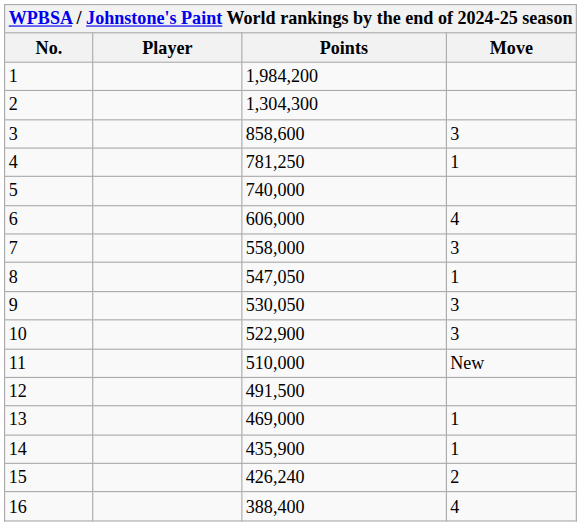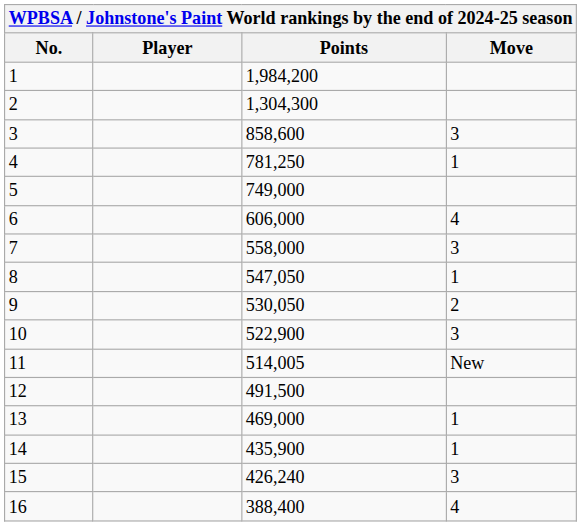 <table class="wikitable nowrap defaultcenter col2left">
 <tr>
 <th colspan="4" scope="col"><a href='#'>WPBSA</a> / <a href='#'>Johnstone's Paint</a> World rankings by the end of 2024-25 season</th>
 </tr>
 <tr>
 <th scope="col">No.</th>
 <th scope="col">Player</th>
 <th scope="col">Points</th>
 <th scope="col">Move</th>
 </tr>
 <tr>
 <td>1</td>
 <td></td>
 <td>1,984,200</td>
 <td></td>
 </tr>
 <tr>
 <td>2</td>
 <td></td>
 <td>1,304,300</td>
 <td></td>
 </tr>
 <tr>
 <td>3</td>
 <td></td>
 <td>858,600</td>
 <td> 3</td>
 </tr>
 <tr>
 <td>4</td>
 <td></td>
 <td>781,250</td>
 <td> 1</td>
 </tr>
 <tr>
 <td>5</td>
 <td></td>
-<td>740,000</td>
+<td>749,000</td>
 <td></td>
 </tr>
 <tr>
 <td>6</td>
 <td></td>
 <td>606,000</td>
 <td> 4</td>
 </tr>
 <tr>
 <td>7</td>
 <td></td>
 <td>558,000</td>
 <td> 3</td>
 </tr>
 <tr>
 <td>8</td>
 <td></td>
 <td>547,050</td>
 <td> 1</td>
 </tr>
 <tr>
 <td>9</td>
 <td></td>
 <td>530,050</td>
-<td> 3</td>
+<td> 2</td>
 </tr>
 <tr>
 <td>10</td>
 <td></td>
 <td>522,900</td>
 <td> 3</td>
 </tr>
 <tr>
 <td>11</td>
 <td></td>
-<td>510,000</td>
+<td>514,005</td>
 <td>New</td>
 </tr>
 <tr>
 <td>12</td>
 <td></td>
 <td>491,500</td>
 <td></td>
 </tr>
 <tr>
 <td>13</td>
 <td></td>
 <td>469,000</td>
 <td> 1</td>
 </tr>
 <tr>
 <td>14</td>
 <td></td>
 <td>435,900</td>
 <td> 1</td>
 </tr>
 <tr>
 <td>15</td>
 <td></td>
 <td>426,240</td>
-<td> 2</td>
+<td> 3</td>
 </tr>
 <tr>
 <td>16</td>
 <td></td>
 <td>388,400</td>
 <td> 4</td>
 </tr>
 </table>
